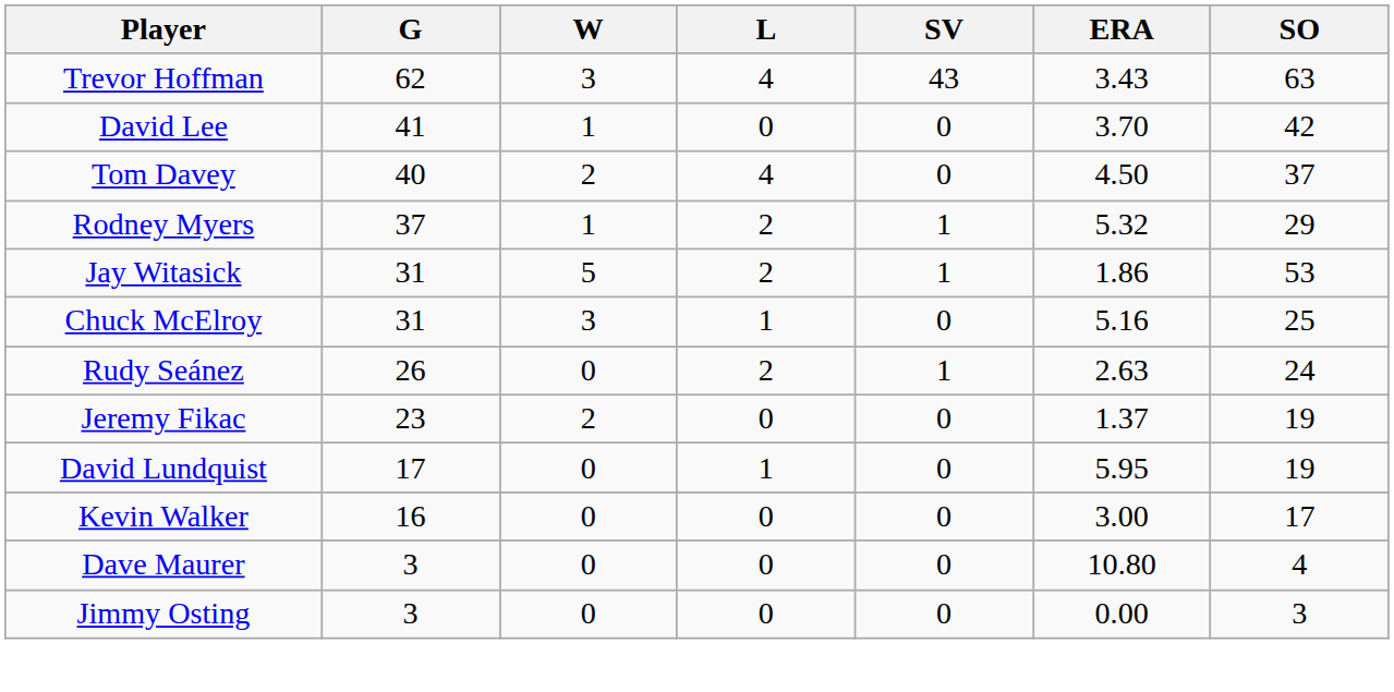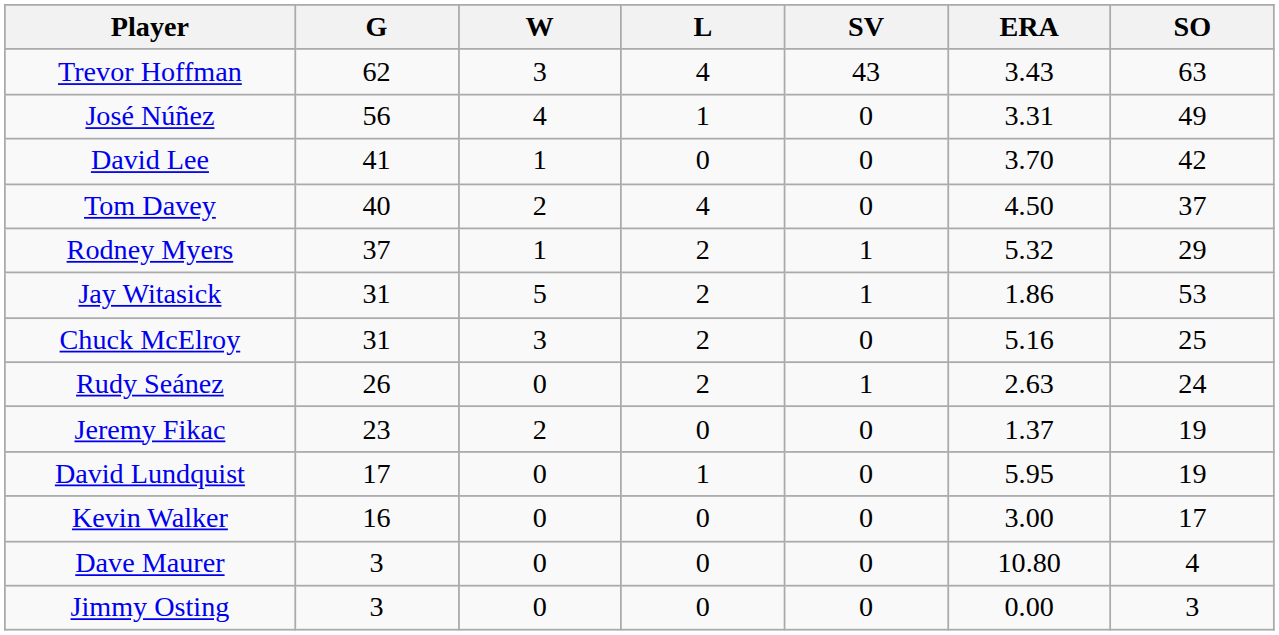 <table class="wikitable sortable">
 <tr>
 <th bgcolor="#DDDDFF" width="16%">Player</th>
 <th bgcolor="#DDDDFF" width="9%">G</th>
 <th bgcolor="#DDDDFF" width="9%">W</th>
 <th bgcolor="#DDDDFF" width="9%">L</th>
 <th bgcolor="#DDDDFF" width="9%">SV</th>
 <th bgcolor="#DDDDFF" width="9%">ERA</th>
 <th bgcolor="#DDDDFF" width="9%">SO</th>
 </tr>
 <tr align=center>
 <td><a href='#'>Trevor Hoffman</a></td>
 <td>62</td>
 <td>3</td>
 <td>4</td>
 <td>43</td>
 <td>3.43</td>
 <td>63</td>
+</tr>
+<tr align=center>
+<td><a href='#'>José Núñez</a></td>
+<td>56</td>
+<td>4</td>
+<td>1</td>
+<td>0</td>
+<td>3.31</td>
+<td>49</td>
 </tr>
 <tr align=center>
 <td><a href='#'>David Lee</a></td>
 <td>41</td>
 <td>1</td>
 <td>0</td>
 <td>0</td>
 <td>3.70</td>
 <td>42</td>
 </tr>
 <tr align=center>
 <td><a href='#'>Tom Davey</a></td>
 <td>40</td>
 <td>2</td>
 <td>4</td>
 <td>0</td>
 <td>4.50</td>
 <td>37</td>
 </tr>
 <tr align=center>
 <td><a href='#'>Rodney Myers</a></td>
 <td>37</td>
 <td>1</td>
 <td>2</td>
 <td>1</td>
 <td>5.32</td>
 <td>29</td>
 </tr>
 <tr align=center>
 <td><a href='#'>Jay Witasick</a></td>
 <td>31</td>
 <td>5</td>
 <td>2</td>
 <td>1</td>
 <td>1.86</td>
 <td>53</td>
 </tr>
 <tr align=center>
 <td><a href='#'>Chuck McElroy</a></td>
 <td>31</td>
 <td>3</td>
-<td>1</td>
+<td>2</td>
 <td>0</td>
 <td>5.16</td>
 <td>25</td>
 </tr>
 <tr align=center>
 <td><a href='#'>Rudy Seánez</a></td>
 <td>26</td>
 <td>0</td>
 <td>2</td>
 <td>1</td>
 <td>2.63</td>
 <td>24</td>
 </tr>
 <tr align=center>
 <td><a href='#'>Jeremy Fikac</a></td>
 <td>23</td>
 <td>2</td>
 <td>0</td>
 <td>0</td>
 <td>1.37</td>
 <td>19</td>
 </tr>
 <tr align=center>
 <td><a href='#'>David Lundquist</a></td>
 <td>17</td>
 <td>0</td>
 <td>1</td>
 <td>0</td>
 <td>5.95</td>
 <td>19</td>
 </tr>
 <tr align=center>
 <td><a href='#'>Kevin Walker</a></td>
 <td>16</td>
 <td>0</td>
 <td>0</td>
 <td>0</td>
 <td>3.00</td>
 <td>17</td>
 </tr>
 <tr align=center>
 <td><a href='#'>Dave Maurer</a></td>
 <td>3</td>
 <td>0</td>
 <td>0</td>
 <td>0</td>
 <td>10.80</td>
 <td>4</td>
 </tr>
 <tr align=center>
 <td><a href='#'>Jimmy Osting</a></td>
 <td>3</td>
 <td>0</td>
 <td>0</td>
 <td>0</td>
 <td>0.00</td>
 <td>3</td>
 </tr>
 </table>
